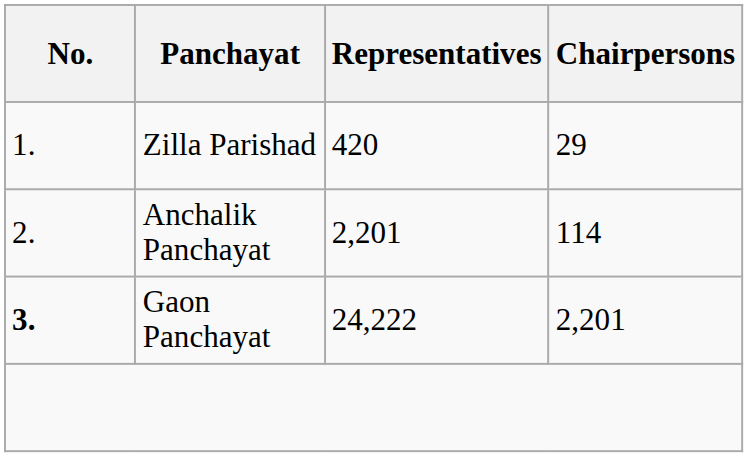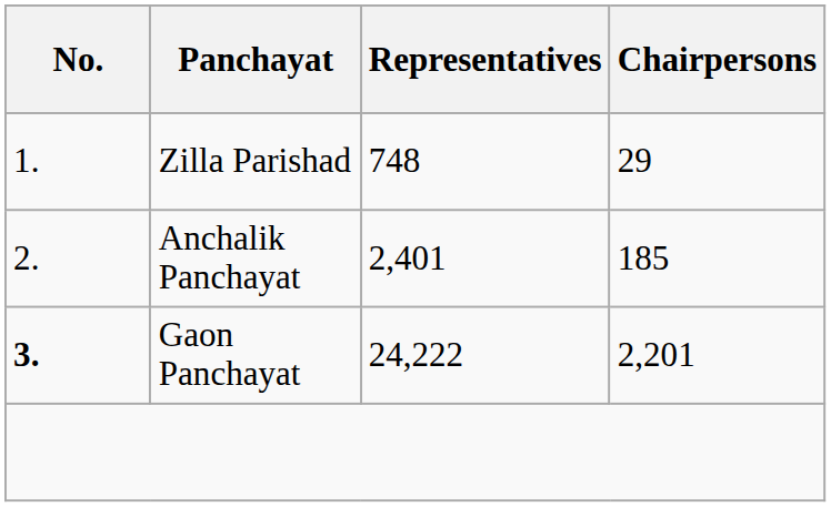 <table class="wikitable">
 <tr style="height: 50px;">
 <th scope="col" style="width:60px;">No.</th>
 <th scope="col" style="width:90px;">Panchayat</th>
 <th scope="col" style="width:60px;">Representatives</th>
 <th scope="col" style="width:60px;">Chairpersons</th>
 </tr>
 <tr style="height: 45px;">
 <td>1.</td>
 <td>Zilla Parishad</td>
-<td>420</td>
+<td>748</td>
 <td>29</td>
 </tr>
 <tr style="height: 45px;">
 <td>2.</td>
 <td>Anchalik Panchayat</td>
-<td>2,201</td>
-<td>114</td>
+<td>2,401</td>
+<td>185</td>
 </tr>
 <tr style="height: 45px;">
 <td><strong>3.</strong></td>
 <td>Gaon Panchayat</td>
 <td>24,222</td>
 <td>2,201</td>
 </tr>
 <tr style="height: 45px;">
 </tr>
 </table>
